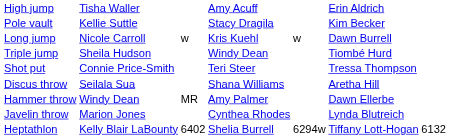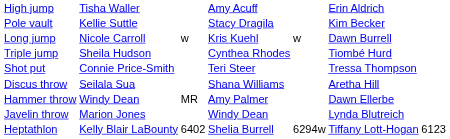 <table>
 <tr>
 <td><a href='#'>High jump</a></td>
 <td><a href='#'>Tisha Waller</a></td>
 <td></td>
 <td><a href='#'>Amy Acuff</a></td>
 <td></td>
 <td><a href='#'>Erin Aldrich</a></td>
 <td></td>
 </tr>
 <tr>
 <td><a href='#'>Pole vault</a></td>
 <td><a href='#'>Kellie Suttle</a></td>
 <td></td>
 <td><a href='#'>Stacy Dragila</a></td>
 <td></td>
 <td><a href='#'>Kim Becker</a></td>
 <td></td>
 </tr>
 <tr>
 <td><a href='#'>Long jump</a></td>
 <td><a href='#'>Nicole Carroll</a></td>
 <td>w</td>
 <td><a href='#'>Kris Kuehl</a></td>
 <td>w</td>
 <td><a href='#'>Dawn Burrell</a></td>
 <td></td>
 </tr>
 <tr>
 <td><a href='#'>Triple jump</a></td>
 <td><a href='#'>Sheila Hudson</a></td>
 <td></td>
-<td><a href='#'>Windy Dean</a></td>
+<td><a href='#'>Cynthea Rhodes</a></td>
 <td></td>
 <td><a href='#'>Tiombé Hurd</a></td>
 <td></td>
 </tr>
 <tr>
 <td><a href='#'>Shot put</a></td>
 <td><a href='#'>Connie Price-Smith</a></td>
 <td></td>
 <td><a href='#'>Teri Steer</a></td>
 <td></td>
 <td><a href='#'>Tressa Thompson</a></td>
 <td></td>
 </tr>
 <tr>
 <td><a href='#'>Discus throw</a></td>
 <td><a href='#'>Seilala Sua</a></td>
 <td></td>
 <td><a href='#'>Shana Williams</a></td>
 <td></td>
 <td><a href='#'>Aretha Hill</a></td>
 <td></td>
 </tr>
 <tr>
 <td><a href='#'>Hammer throw</a></td>
 <td><a href='#'>Windy Dean</a></td>
 <td>	MR</td>
 <td><a href='#'>Amy Palmer</a></td>
 <td></td>
 <td><a href='#'>Dawn Ellerbe</a></td>
 <td></td>
 </tr>
 <tr>
 <td><a href='#'>Javelin throw</a></td>
 <td><a href='#'>Marion Jones</a></td>
 <td></td>
-<td><a href='#'>Cynthea Rhodes</a></td>
+<td><a href='#'>Windy Dean</a></td>
 <td></td>
 <td><a href='#'>Lynda Blutreich</a></td>
 <td></td>
 </tr>
 <tr>
 <td><a href='#'>Heptathlon</a></td>
 <td><a href='#'>Kelly Blair LaBounty</a></td>
 <td>6402</td>
 <td><a href='#'>Shelia Burrell</a></td>
 <td>6294w</td>
 <td><a href='#'>Tiffany Lott-Hogan</a></td>
-<td>6132</td>
+<td>6123</td>
 </tr>
 </table>
